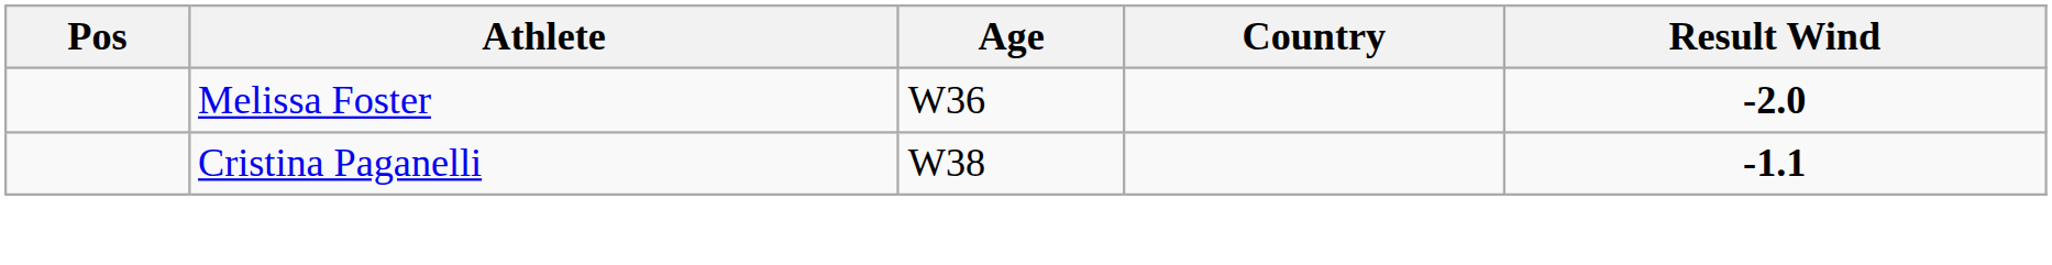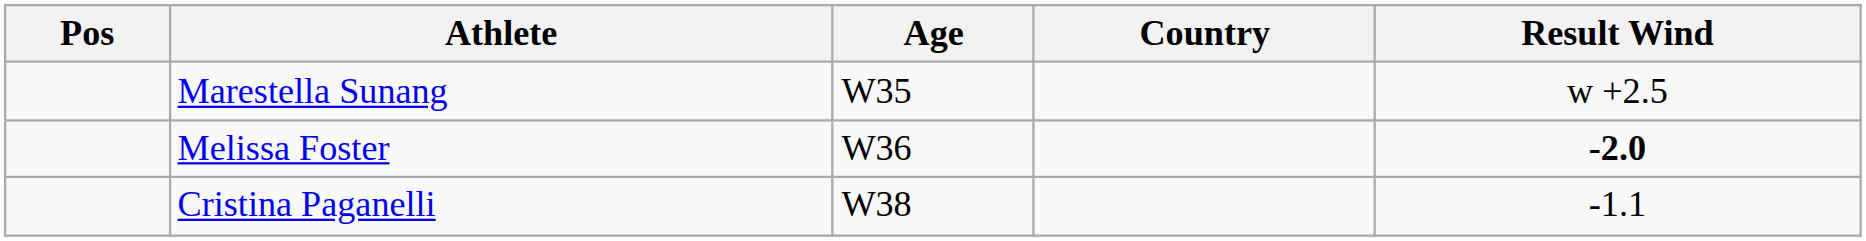 <table class="wikitable"  style="text-align:center; width:65%;">
 <tr>
 <th>Pos</th>
 <th>Athlete</th>
 <th>Age</th>
 <th>Country</th>
 <th>Result Wind</th>
+</tr>
+<tr>
+<td align=center></td>
+<td align=left><a href='#'>Marestella Sunang</a></td>
+<td align=left>W35</td>
+<td align=left></td>
+<td>w +2.5</td>
 </tr>
 <tr>
 <td align=center></td>
 <td align=left><a href='#'>Melissa Foster</a></td>
 <td align=left>W36</td>
 <td align=left></td>
 <td><strong> -2.0</strong></td>
 </tr>
 <tr>
 <td align=center></td>
 <td align=left><a href='#'>Cristina Paganelli</a></td>
 <td align=left>W38</td>
 <td align=left></td>
-<td><strong> -1.1</strong></td>
+<td> -1.1</td>
 </tr>
 </table>
